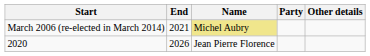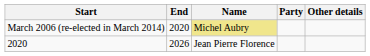 <table class="wikitable" style="margin:1em auto;">
 <tr>
 <th>Start</th>
 <th>End</th>
 <th>Name</th>
 <th>Party</th>
 <th>Other details</th>
 </tr>
 <tr>
 <td>March 2006 (re-elected in March 2014)</td>
-<td>2021</td>
+<td>2020</td>
 <td style="background: khaki;">Michel Aubry</td>
 <td></td>
 <td></td>
 </tr>
 <tr>
 <td>2020</td>
 <td>2026</td>
 <td>Jean Pierre Florence</td>
 <td></td>
 <td></td>
 </tr>
 </table>
